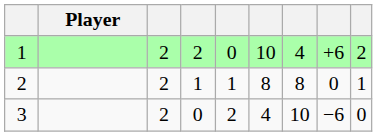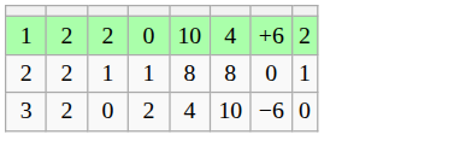 <table class="wikitable sortable" style="text-align: center;">
 <tr>
 <th width=20 scope=col></th>
-<th width=80 scope=col>Player</th>
 <th width=20 scope=col></th>
 <th width=20 scope=col></th>
 <th width=20 scope=col></th>
 <th width=20 scope=col></th>
 <th width=20 scope=col></th>
 <th width=20 scope=col></th>
 <th width=10 scope=col></th>
 </tr>
 <tr style="background:#aaffaa;">
 <td>1</td>
-<td style="text-align:left;"></td>
 <td>2</td>
 <td>2</td>
 <td>0</td>
 <td>10</td>
 <td>4</td>
 <td>+6</td>
 <td>2</td>
 </tr>
 <tr>
 <td>2</td>
-<td style="text-align:left;"></td>
 <td>2</td>
 <td>1</td>
 <td>1</td>
 <td>8</td>
 <td>8</td>
 <td>0</td>
 <td>1</td>
 </tr>
 <tr>
 <td>3</td>
-<td style="text-align:left;"></td>
 <td>2</td>
 <td>0</td>
 <td>2</td>
 <td>4</td>
 <td>10</td>
 <td>−6</td>
 <td>0</td>
 </tr>
 </table>
